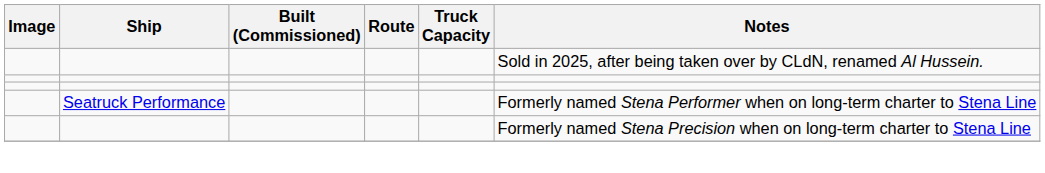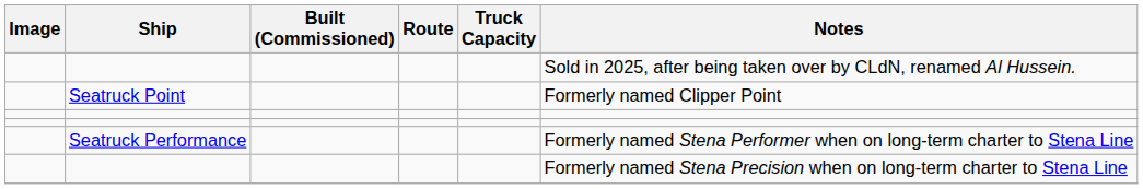 <table class="wikitable">
 <tr>
 <th>Image</th>
 <th>Ship</th>
 <th>Built<br>(Commissioned)</th>
 <th>Route</th>
 <th>Truck<br>Capacity</th>
 <th>Notes</th>
 </tr>
 <tr>
 <td></td>
 <td><em></em></td>
 <td></td>
 <td></td>
 <td></td>
 <td>Sold in 2025, after being taken over by CLdN, renamed <em>Al Hussein.</em></td>
+</tr>
+<tr>
+<td></td>
+<td><a href='#'>Seatruck Point</a></td>
+<td></td>
+<td></td>
+<td></td>
+<td>Formerly named Clipper Point</td>
 </tr>
 <tr>
 <td></td>
 <td></td>
 <td></td>
 <td></td>
 <td></td>
 <td></td>
 </tr>
 <tr>
 <td></td>
 <td></td>
 <td></td>
 <td></td>
 <td></td>
 <td></td>
 </tr>
 <tr>
 <td></td>
 <td><a href='#'>Seatruck Performance</a></td>
 <td></td>
 <td></td>
 <td></td>
 <td>Formerly named <em>Stena Performer</em> when on long-term charter to <a href='#'>Stena Line</a></td>
 </tr>
 <tr>
 <td></td>
 <td></td>
 <td></td>
 <td></td>
 <td></td>
 <td>Formerly named <em>Stena Precision</em> when on long-term charter to <a href='#'>Stena Line</a></td>
 </tr>
 <tr>
 </tr>
 </table>
